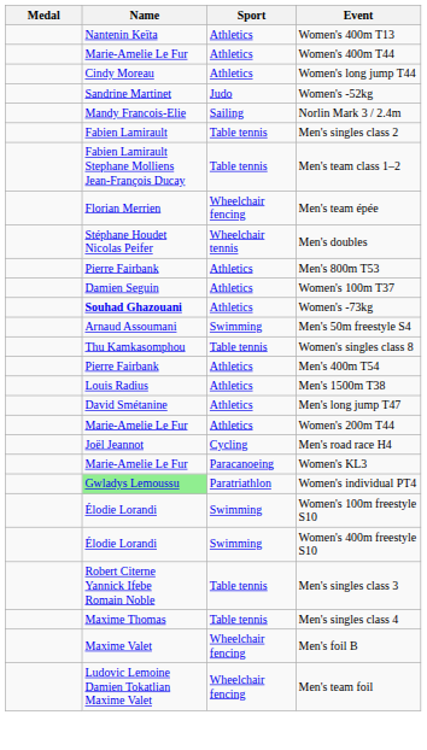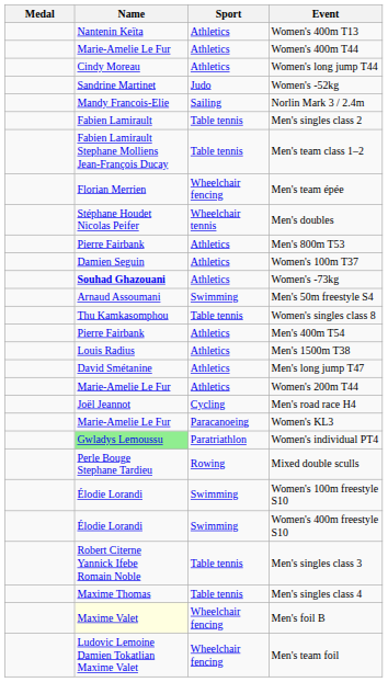 <table class="wikitable sortable" style="font-size:95%">
 <tr>
 <th style="width:6em">Medal</th>
 <th style="width:10em">Name</th>
 <th style="width:7em">Sport</th>
 <th style="width:10em">Event</th>
 </tr>
 <tr>
 <td></td>
 <td><a href='#'>Nantenin Keïta</a></td>
 <td><a href='#'>Athletics</a></td>
 <td>Women's 400m T13</td>
 </tr>
 <tr>
 <td></td>
 <td><a href='#'>Marie-Amelie Le Fur</a></td>
 <td><a href='#'>Athletics</a></td>
 <td>Women's 400m T44</td>
 </tr>
 <tr>
 <td></td>
 <td><a href='#'>Cindy Moreau</a></td>
 <td><a href='#'>Athletics</a></td>
 <td>Women's long jump T44</td>
 </tr>
 <tr>
 <td></td>
 <td><a href='#'>Sandrine Martinet</a></td>
 <td><a href='#'>Judo</a></td>
 <td>Women's -52kg</td>
 </tr>
 <tr>
 <td></td>
 <td><a href='#'>Mandy Francois-Elie</a></td>
 <td><a href='#'>Sailing</a></td>
 <td>Norlin Mark 3 / 2.4m</td>
 </tr>
 <tr>
 <td></td>
 <td><a href='#'>Fabien Lamirault</a></td>
 <td><a href='#'>Table tennis</a></td>
 <td>Men's singles class 2</td>
 </tr>
 <tr>
 <td></td>
 <td><a href='#'>Fabien Lamirault</a><br> <a href='#'>Stephane Molliens</a><br> <a href='#'>Jean-François Ducay</a></td>
 <td><a href='#'>Table tennis</a></td>
 <td>Men's team class 1–2</td>
 </tr>
 <tr>
 <td></td>
 <td><a href='#'>Florian Merrien</a></td>
 <td><a href='#'>Wheelchair fencing</a></td>
 <td>Men's team épée</td>
 </tr>
 <tr>
 <td></td>
 <td><a href='#'>Stéphane Houdet</a><br> <a href='#'>Nicolas Peifer</a></td>
 <td><a href='#'>Wheelchair tennis</a></td>
 <td>Men's doubles</td>
 </tr>
 <tr>
 <td></td>
 <td><a href='#'>Pierre Fairbank</a></td>
 <td><a href='#'>Athletics</a></td>
 <td>Men's 800m T53</td>
 </tr>
 <tr>
 <td></td>
 <td><a href='#'>Damien Seguin</a></td>
 <td><a href='#'>Athletics</a></td>
 <td>Women's 100m T37</td>
 </tr>
 <tr>
 <td></td>
 <td><strong><a href='#'>Souhad Ghazouani</a></strong></td>
 <td><a href='#'>Athletics</a></td>
 <td>Women's -73kg</td>
 </tr>
 <tr>
 <td></td>
 <td><a href='#'>Arnaud Assoumani</a></td>
 <td><a href='#'>Swimming</a></td>
 <td>Men's 50m freestyle S4</td>
 </tr>
 <tr>
 <td></td>
 <td><a href='#'>Thu Kamkasomphou</a></td>
 <td><a href='#'>Table tennis</a></td>
 <td>Women's singles class 8</td>
 </tr>
 <tr>
 <td></td>
 <td><a href='#'>Pierre Fairbank</a></td>
 <td><a href='#'>Athletics</a></td>
 <td>Men's 400m T54</td>
 </tr>
 <tr>
 <td></td>
 <td><a href='#'>Louis Radius</a></td>
 <td><a href='#'>Athletics</a></td>
 <td>Men's 1500m T38</td>
 </tr>
 <tr>
 <td></td>
 <td><a href='#'>David Smétanine</a></td>
 <td><a href='#'>Athletics</a></td>
 <td>Men's long jump T47</td>
 </tr>
 <tr>
 <td></td>
 <td><a href='#'>Marie-Amelie Le Fur</a></td>
 <td><a href='#'>Athletics</a></td>
 <td>Women's 200m T44</td>
 </tr>
 <tr>
 <td></td>
 <td><a href='#'>Joël Jeannot</a></td>
 <td><a href='#'>Cycling</a></td>
 <td>Men's road race H4</td>
 </tr>
 <tr>
 <td></td>
 <td><a href='#'>Marie-Amelie Le Fur</a></td>
 <td><a href='#'>Paracanoeing</a></td>
 <td>Women's KL3</td>
 </tr>
 <tr>
 <td></td>
 <td style="background: lightgreen;"><a href='#'>Gwladys Lemoussu</a></td>
 <td><a href='#'>Paratriathlon</a></td>
 <td>Women's individual PT4</td>
 </tr>
 <tr>
 <td></td>
+<td><a href='#'>Perle Bouge</a><br> <a href='#'>Stephane Tardieu</a></td>
+<td><a href='#'>Rowing</a></td>
+<td>Mixed double sculls</td>
+</tr>
+<tr>
+<td></td>
 <td><a href='#'>Élodie Lorandi</a></td>
 <td><a href='#'>Swimming</a></td>
 <td>Women's 100m freestyle S10</td>
 </tr>
 <tr>
 <td></td>
 <td><a href='#'>Élodie Lorandi</a></td>
 <td><a href='#'>Swimming</a></td>
 <td>Women's 400m freestyle S10</td>
 </tr>
 <tr>
 <td></td>
 <td><a href='#'>Robert Citerne</a><br> <a href='#'>Yannick Ifebe</a><br> <a href='#'>Romain Noble</a></td>
 <td><a href='#'>Table tennis</a></td>
 <td>Men's singles class 3</td>
 </tr>
 <tr>
 <td></td>
 <td><a href='#'>Maxime Thomas</a></td>
 <td><a href='#'>Table tennis</a></td>
 <td>Men's singles class 4</td>
 </tr>
 <tr>
 <td></td>
-<td><a href='#'>Maxime Valet</a></td>
+<td style="background: lightyellow;"><a href='#'>Maxime Valet</a></td>
 <td><a href='#'>Wheelchair fencing</a></td>
 <td>Men's foil B</td>
 </tr>
 <tr>
 <td></td>
 <td><a href='#'>Ludovic Lemoine</a><br> <a href='#'>Damien Tokatlian</a><br> <a href='#'>Maxime Valet</a></td>
 <td><a href='#'>Wheelchair fencing</a></td>
 <td>Men's team foil</td>
 </tr>
 </table>
